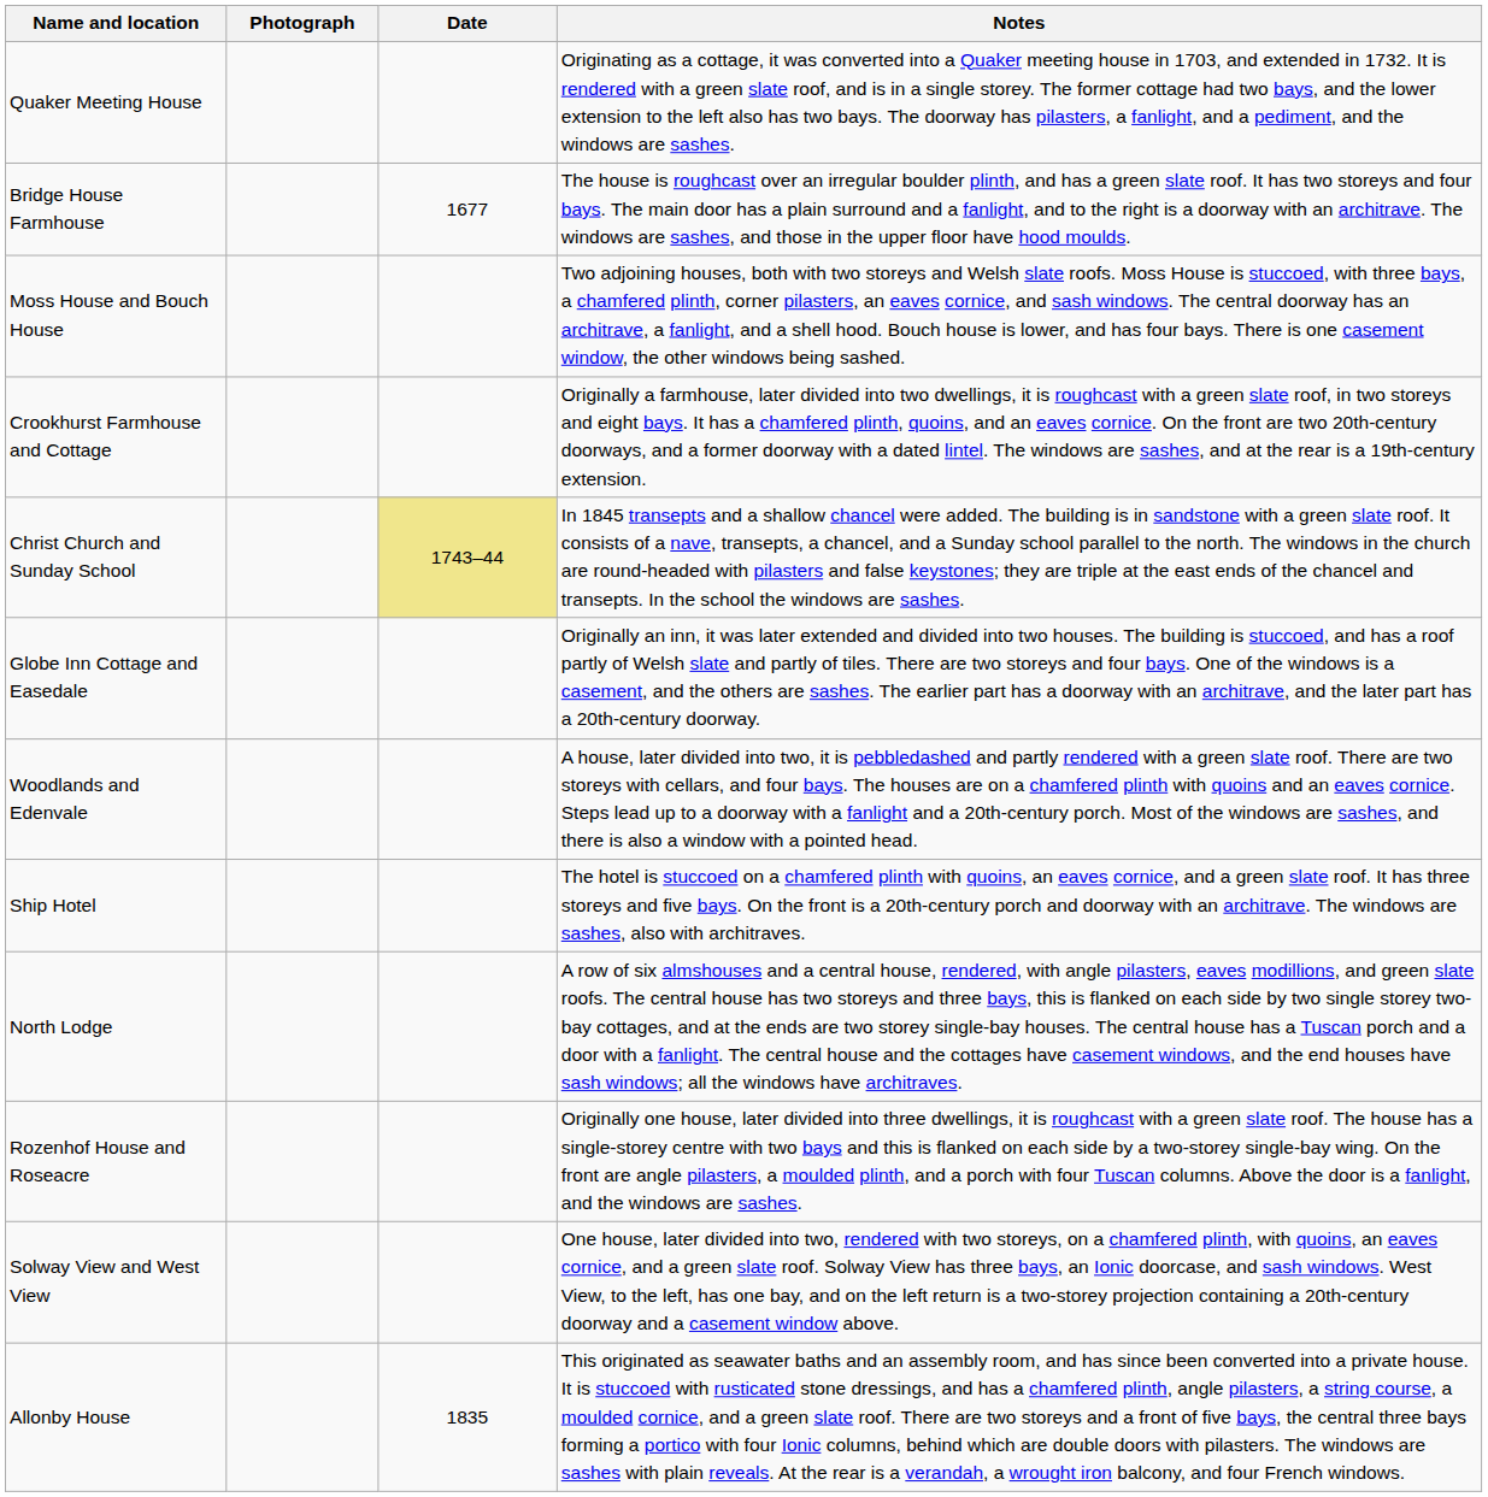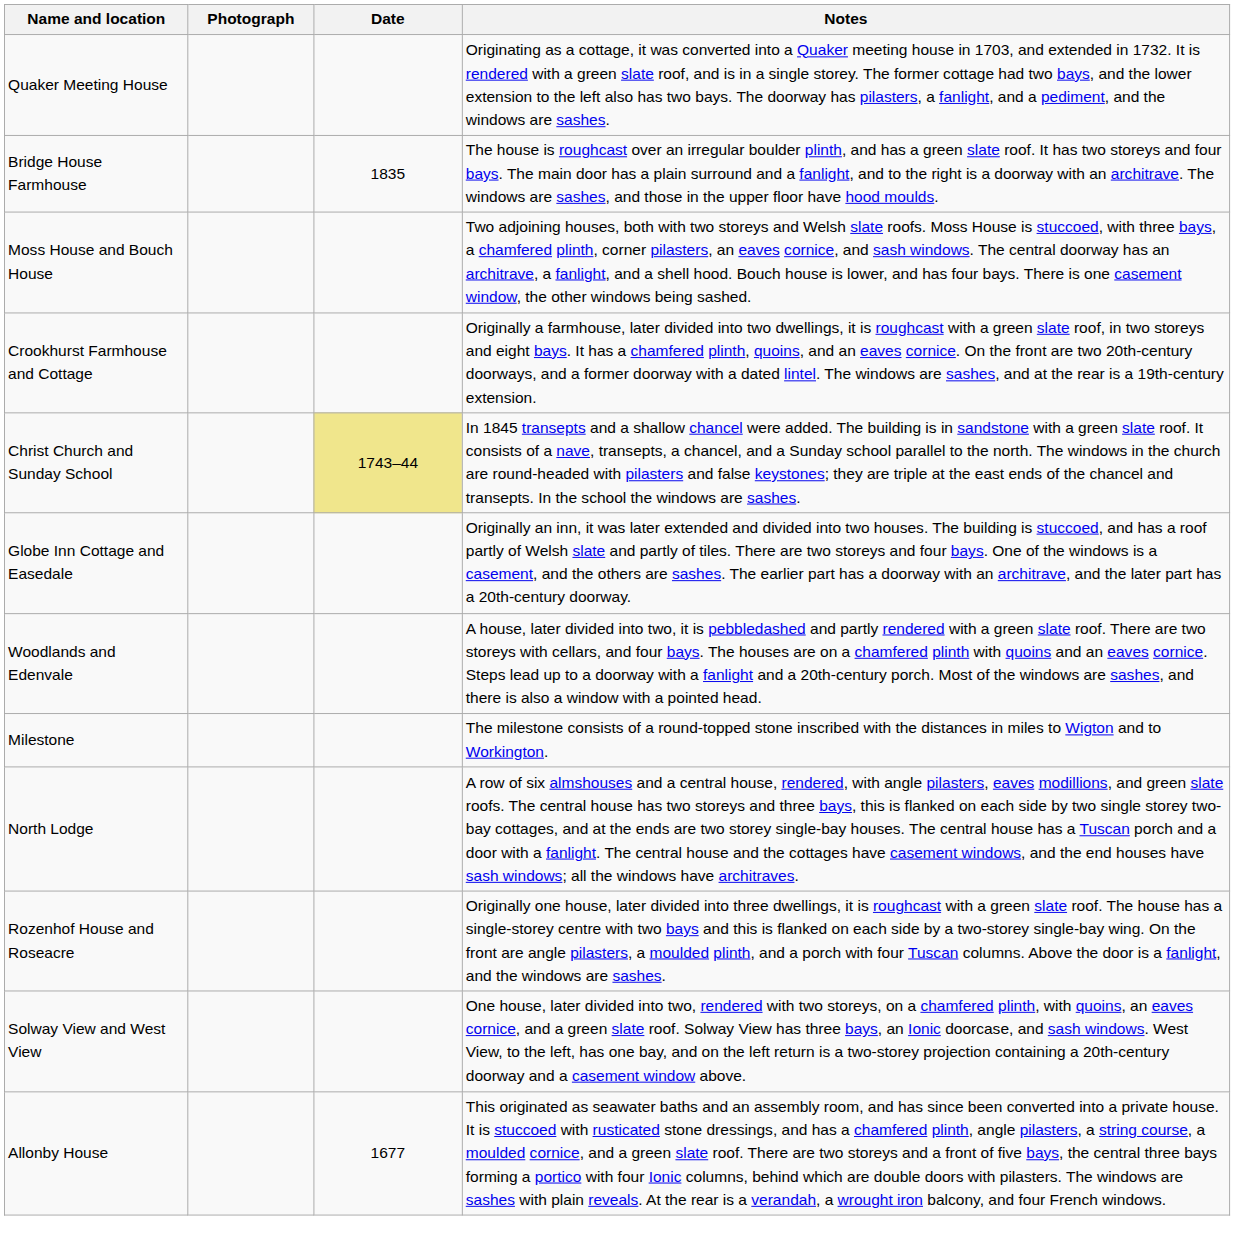 <table class="wikitable sortable plainrowheaders" style="width:100%;border:0px;text-align:left;line-height:150%;">
 <tr>
 <th scope="col"  style="width:150px">Name and location</th>
 <th scope="col"  style="width:100px" class="unsortable">Photograph</th>
 <th scope="col"  style="width:120px">Date</th>
 <th scope="col"  style="width:650px" class="unsortable">Notes</th>
 </tr>
 <tr>
 <td>Quaker Meeting House<br><small></small></td>
 <td></td>
 <td align="center"></td>
 <td>Originating as a cottage, it was converted into a <a href='#'>Quaker</a> meeting house in 1703, and extended in 1732.  It is <a href='#'>rendered</a> with a green <a href='#'>slate</a> roof, and is in a single storey.  The former cottage had two <a href='#'>bays</a>, and the lower extension to the left also has two bays.  The doorway has <a href='#'>pilasters</a>, a <a href='#'>fanlight</a>, and a <a href='#'>pediment</a>, and the windows are <a href='#'>sashes</a>.</td>
 </tr>
 <tr>
 <td>Bridge House Farmhouse<br><small></small></td>
 <td></td>
-<td align="center">1677</td>
+<td align="center">1835</td>
 <td>The house is <a href='#'>roughcast</a> over an irregular boulder <a href='#'>plinth</a>, and has a green <a href='#'>slate</a> roof.  It has two storeys and four <a href='#'>bays</a>.  The main door has a plain surround and a <a href='#'>fanlight</a>, and to the right is a doorway with an <a href='#'>architrave</a>.  The windows are <a href='#'>sashes</a>, and those in the upper floor have <a href='#'>hood moulds</a>.</td>
 </tr>
 <tr>
 <td>Moss House and Bouch House<br><small></small></td>
 <td></td>
 <td align="center"></td>
 <td>Two adjoining houses, both with two storeys and Welsh <a href='#'>slate</a> roofs.  Moss House is <a href='#'>stuccoed</a>, with three <a href='#'>bays</a>, a <a href='#'>chamfered</a> <a href='#'>plinth</a>, corner <a href='#'>pilasters</a>, an <a href='#'>eaves</a> <a href='#'>cornice</a>, and <a href='#'>sash windows</a>.  The central doorway has an <a href='#'>architrave</a>, a <a href='#'>fanlight</a>, and a shell hood.  Bouch house is lower, and has four bays.  There is one <a href='#'>casement window</a>, the other windows being sashed.</td>
 </tr>
 <tr>
 <td>Crookhurst Farmhouse and Cottage<br><small></small></td>
 <td></td>
 <td align="center"></td>
 <td>Originally a farmhouse, later divided into two dwellings, it is <a href='#'>roughcast</a> with a green <a href='#'>slate</a> roof, in two storeys and eight <a href='#'>bays</a>.  It has a <a href='#'>chamfered</a> <a href='#'>plinth</a>, <a href='#'>quoins</a>, and an <a href='#'>eaves</a> <a href='#'>cornice</a>.  On the front are two 20th-century doorways, and a former doorway with a dated <a href='#'>lintel</a>.  The windows are <a href='#'>sashes</a>, and at the rear is a 19th-century extension.</td>
 </tr>
 <tr>
 <td>Christ Church and Sunday School<br><small></small></td>
 <td></td>
 <td align="center" style="background: khaki;">1743–44</td>
 <td>In 1845 <a href='#'>transepts</a> and a shallow <a href='#'>chancel</a> were added.  The building is in <a href='#'>sandstone</a> with a green <a href='#'>slate</a> roof.  It consists of a <a href='#'>nave</a>, transepts, a chancel, and a Sunday school parallel to the north.  The windows in the church are round-headed with <a href='#'>pilasters</a> and false <a href='#'>keystones</a>; they are triple at the east ends of the chancel and transepts.  In the school the windows are <a href='#'>sashes</a>.</td>
 </tr>
 <tr>
 <td>Globe Inn Cottage and Easedale<br><small></small></td>
 <td></td>
 <td align="center"></td>
 <td>Originally an inn, it was later extended and divided into two houses.  The building is <a href='#'>stuccoed</a>, and has a roof partly of Welsh <a href='#'>slate</a> and partly of tiles.  There are two storeys and four <a href='#'>bays</a>.  One of the windows is a <a href='#'>casement</a>, and the others are <a href='#'>sashes</a>.  The earlier part has a doorway with an <a href='#'>architrave</a>, and the later part has a 20th-century doorway.</td>
 </tr>
 <tr>
 <td>Woodlands and Edenvale<br><small></small></td>
 <td></td>
 <td align="center"></td>
 <td>A house, later divided into two, it is <a href='#'>pebbledashed</a> and partly <a href='#'>rendered</a> with a green <a href='#'>slate</a> roof.  There are two storeys with cellars, and four <a href='#'>bays</a>.  The houses are on a <a href='#'>chamfered</a> <a href='#'>plinth</a> with <a href='#'>quoins</a> and an <a href='#'>eaves</a> <a href='#'>cornice</a>.  Steps lead up to a doorway with a <a href='#'>fanlight</a> and a 20th-century porch.  Most of the windows are <a href='#'>sashes</a>, and there is also a window with a pointed head.</td>
 </tr>
 <tr>
-<td>Ship Hotel<br><small></small></td>
+<td>Milestone<br><small></small></td>
 <td></td>
 <td align="center"></td>
-<td>The hotel is <a href='#'>stuccoed</a> on a <a href='#'>chamfered</a> <a href='#'>plinth</a> with <a href='#'>quoins</a>, an <a href='#'>eaves</a> <a href='#'>cornice</a>, and a green <a href='#'>slate</a> roof.  It has three storeys and five <a href='#'>bays</a>.  On the front is a 20th-century porch and doorway with an <a href='#'>architrave</a>.  The windows are <a href='#'>sashes</a>, also with architraves.</td>
+<td>The milestone consists of a round-topped stone inscribed with the distances in miles to <a href='#'>Wigton</a> and to <a href='#'>Workington</a>.</td>
 </tr>
 <tr>
 <td>North Lodge<br><small></small></td>
 <td></td>
 <td align="center"></td>
 <td>A row of six <a href='#'>almshouses</a> and a central house, <a href='#'>rendered</a>, with angle <a href='#'>pilasters</a>, <a href='#'>eaves</a> <a href='#'>modillions</a>, and green <a href='#'>slate</a> roofs.  The central house has two storeys and three <a href='#'>bays</a>, this is flanked on each side by two single storey two-bay cottages, and at the ends are two storey single-bay houses.  The central house has a <a href='#'>Tuscan</a> porch and a door with a <a href='#'>fanlight</a>.  The central house and the cottages have <a href='#'>casement windows</a>, and the end houses have <a href='#'>sash windows</a>; all the windows have <a href='#'>architraves</a>.</td>
 </tr>
 <tr>
 <td>Rozenhof House and Roseacre<br><small></small></td>
 <td></td>
 <td align="center"></td>
 <td>Originally one house, later divided into three dwellings, it is <a href='#'>roughcast</a> with a green <a href='#'>slate</a> roof.  The house has a single-storey centre with two <a href='#'>bays</a> and this is flanked on each side by a two-storey single-bay wing.  On the front are angle <a href='#'>pilasters</a>, a <a href='#'>moulded</a> <a href='#'>plinth</a>, and a porch with four <a href='#'>Tuscan</a> columns.  Above the door is a <a href='#'>fanlight</a>, and the windows are <a href='#'>sashes</a>.</td>
 </tr>
 <tr>
 <td>Solway View and West View<br><small></small></td>
 <td></td>
 <td align="center"></td>
 <td>One house, later divided into two, <a href='#'>rendered</a> with two storeys, on a <a href='#'>chamfered</a> <a href='#'>plinth</a>, with <a href='#'>quoins</a>, an <a href='#'>eaves</a> <a href='#'>cornice</a>, and a green <a href='#'>slate</a> roof.  Solway View has three <a href='#'>bays</a>, an <a href='#'>Ionic</a> doorcase, and <a href='#'>sash windows</a>.  West View, to the left, has one bay, and on the left return is a two-storey projection containing a 20th-century doorway and a <a href='#'>casement window</a> above.</td>
 </tr>
 <tr>
 <td>Allonby House<br><small></small></td>
 <td></td>
-<td align="center">1835</td>
+<td align="center">1677</td>
 <td>This originated as seawater baths and an assembly room, and has since been converted into a private house.  It is <a href='#'>stuccoed</a> with <a href='#'>rusticated</a> stone dressings, and has a <a href='#'>chamfered</a> <a href='#'>plinth</a>, angle <a href='#'>pilasters</a>, a <a href='#'>string course</a>, a <a href='#'>moulded</a> <a href='#'>cornice</a>, and a green <a href='#'>slate</a> roof.  There are two storeys and a front of five <a href='#'>bays</a>, the central three bays forming a <a href='#'>portico</a> with four <a href='#'>Ionic</a> columns, behind which are double doors with pilasters.  The windows are <a href='#'>sashes</a> with plain <a href='#'>reveals</a>.  At the rear is a <a href='#'>verandah</a>, a <a href='#'>wrought iron</a> balcony, and four French windows.</td>
 </tr>
 <tr>
 </tr>
 </table>
